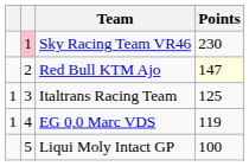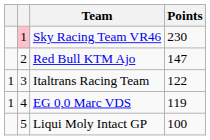 <table class="wikitable" style="font-size: 95%;">
 <tr>
 <th></th>
 <th></th>
 <th>Team</th>
 <th>Points</th>
 </tr>
 <tr>
 <td></td>
 <td align=center style="background: pink;">1</td>
 <td> <a href='#'>Sky Racing Team VR46</a></td>
 <td align=left>230</td>
 </tr>
 <tr>
 <td></td>
 <td align=center>2</td>
 <td> <a href='#'>Red Bull KTM Ajo</a></td>
-<td align=left style="background: lightyellow;">147</td>
+<td align=left>147</td>
 </tr>
 <tr>
 <td> 1</td>
 <td align=center>3</td>
 <td> Italtrans Racing Team</td>
-<td align=left>125</td>
+<td align=left>122</td>
 </tr>
 <tr>
 <td> 1</td>
 <td align=center>4</td>
 <td> <a href='#'>EG 0,0 Marc VDS</a></td>
 <td align=left>119</td>
 </tr>
 <tr>
 <td></td>
 <td align=center>5</td>
 <td> Liqui Moly Intact GP</td>
 <td align=left>100</td>
 </tr>
 </table>
